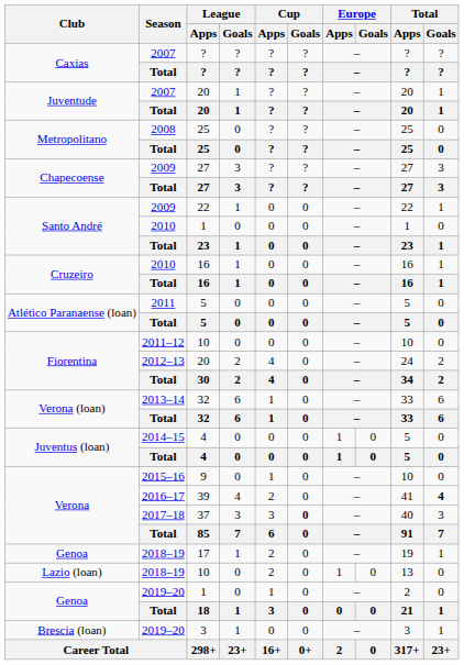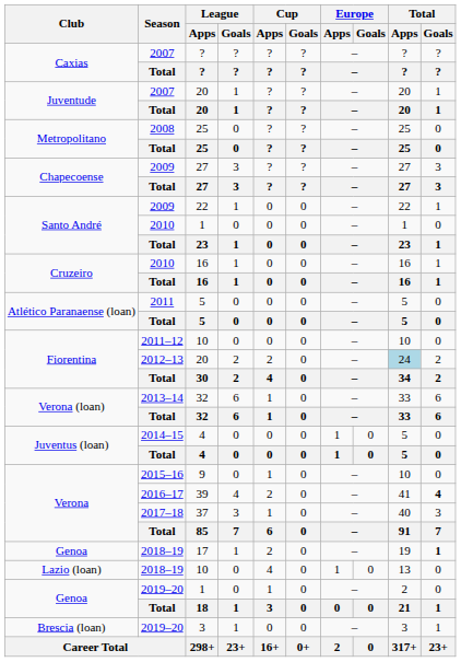 <table class="wikitable" style="text-align: center;">
 <tr>
 <th rowspan="2">Club</th>
 <th rowspan="2">Season</th>
 <th colspan="2">League</th>
 <th colspan="2">Cup</th>
 <th colspan="2"><a href='#'>Europe</a></th>
 <th colspan="2">Total</th>
 </tr>
 <tr>
 <th>Apps</th>
 <th>Goals</th>
 <th>Apps</th>
 <th>Goals</th>
 <th>Apps</th>
 <th>Goals</th>
 <th>Apps</th>
 <th>Goals</th>
 </tr>
 <tr>
 <td rowspan="2"><a href='#'>Caxias</a></td>
 <td><a href='#'>2007</a></td>
 <td>?</td>
 <td>?</td>
 <td>?</td>
 <td>?</td>
 <td colspan="2">–</td>
 <td>?</td>
 <td>?</td>
 </tr>
 <tr>
 <th>Total</th>
 <th>?</th>
 <th>?</th>
 <th>?</th>
 <th>?</th>
 <th colspan="2">–</th>
 <th>?</th>
 <th>?</th>
 </tr>
 <tr>
 <td rowspan="2"><a href='#'>Juventude</a></td>
 <td><a href='#'>2007</a></td>
 <td>20</td>
 <td>1</td>
 <td>?</td>
 <td>?</td>
 <td colspan="2">–</td>
 <td>20</td>
 <td>1</td>
 </tr>
 <tr>
 <th>Total</th>
 <th>20</th>
 <th>1</th>
 <th>?</th>
 <th>?</th>
 <th colspan="2">–</th>
 <th>20</th>
 <th>1</th>
 </tr>
 <tr>
 <td rowspan="2"><a href='#'>Metropolitano</a></td>
 <td><a href='#'>2008</a></td>
 <td>25</td>
 <td>0</td>
 <td>?</td>
 <td>?</td>
 <td colspan="2">–</td>
 <td>25</td>
 <td>0</td>
 </tr>
 <tr>
 <th>Total</th>
 <th>25</th>
 <th>0</th>
 <th>?</th>
 <th>?</th>
 <th colspan="2">–</th>
 <th>25</th>
 <th>0</th>
 </tr>
 <tr>
 <td rowspan="2"><a href='#'>Chapecoense</a></td>
 <td><a href='#'>2009</a></td>
 <td>27</td>
 <td>3</td>
 <td>?</td>
 <td>?</td>
 <td colspan="2">–</td>
 <td>27</td>
 <td>3</td>
 </tr>
 <tr>
 <th>Total</th>
 <th>27</th>
 <th>3</th>
 <th>?</th>
 <th>?</th>
 <th colspan="2">–</th>
 <th>27</th>
 <th>3</th>
 </tr>
 <tr>
 <td rowspan="3"><a href='#'>Santo André</a></td>
 <td><a href='#'>2009</a></td>
 <td>22</td>
 <td>1</td>
 <td>0</td>
 <td>0</td>
 <td colspan="2">–</td>
 <td>22</td>
 <td>1</td>
 </tr>
 <tr>
 <td><a href='#'>2010</a></td>
 <td>1</td>
 <td>0</td>
 <td>0</td>
 <td>0</td>
 <td colspan="2">–</td>
 <td>1</td>
 <td>0</td>
 </tr>
 <tr>
 <th>Total</th>
 <th>23</th>
 <th>1</th>
 <th>0</th>
 <th>0</th>
 <th colspan="2">–</th>
 <th>23</th>
 <th>1</th>
 </tr>
 <tr>
 <td rowspan="2"><a href='#'>Cruzeiro</a></td>
 <td><a href='#'>2010</a></td>
 <td>16</td>
 <td>1</td>
 <td>0</td>
 <td>0</td>
 <td colspan="2">–</td>
 <td>16</td>
 <td>1</td>
 </tr>
 <tr>
 <th>Total</th>
 <th>16</th>
 <th>1</th>
 <th>0</th>
 <th>0</th>
 <th colspan="2">–</th>
 <th>16</th>
 <th>1</th>
 </tr>
 <tr>
 <td rowspan="2"><a href='#'>Atlético Paranaense</a> (loan)</td>
 <td><a href='#'>2011</a></td>
 <td>5</td>
 <td>0</td>
 <td>0</td>
 <td>0</td>
 <td colspan="2">–</td>
 <td>5</td>
 <td>0</td>
 </tr>
 <tr>
 <th>Total</th>
 <th>5</th>
 <th>0</th>
 <th>0</th>
 <th>0</th>
 <th colspan="2">–</th>
 <th>5</th>
 <th>0</th>
 </tr>
 <tr>
 <td rowspan="3"><a href='#'>Fiorentina</a></td>
 <td><a href='#'>2011–12</a></td>
 <td>10</td>
 <td>0</td>
 <td>0</td>
 <td>0</td>
 <td colspan="2">–</td>
 <td>10</td>
 <td>0</td>
 </tr>
 <tr>
 <td><a href='#'>2012–13</a></td>
 <td>20</td>
 <td>2</td>
-<td>4</td>
+<td>2</td>
 <td>0</td>
 <td colspan="2">–</td>
-<td>24</td>
+<td style="background: lightblue;">24</td>
 <td>2</td>
 </tr>
 <tr>
 <th>Total</th>
 <th>30</th>
 <th>2</th>
 <th>4</th>
 <th>0</th>
 <th colspan="2">–</th>
 <th>34</th>
 <th>2</th>
 </tr>
 <tr>
 <td rowspan="2"><a href='#'>Verona</a> (loan)</td>
 <td><a href='#'>2013–14</a></td>
 <td>32</td>
 <td>6</td>
 <td>1</td>
 <td>0</td>
 <td colspan="2">–</td>
 <td>33</td>
 <td>6</td>
 </tr>
 <tr>
 <th>Total</th>
 <th>32</th>
 <th>6</th>
 <th>1</th>
 <th>0</th>
 <th colspan="2">–</th>
 <th>33</th>
 <th>6</th>
 </tr>
 <tr>
 <td rowspan="2"><a href='#'>Juventus</a> (loan)</td>
 <td><a href='#'>2014–15</a></td>
 <td>4</td>
 <td>0</td>
 <td>0</td>
 <td>0</td>
 <td>1</td>
 <td>0</td>
 <td>5</td>
 <td>0</td>
 </tr>
 <tr>
 <th>Total</th>
 <th>4</th>
 <th>0</th>
 <th>0</th>
 <th>0</th>
 <th>1</th>
 <th>0</th>
 <th>5</th>
 <th>0</th>
 </tr>
 <tr>
 <td rowspan="4"><a href='#'>Verona</a></td>
 <td><a href='#'>2015–16</a></td>
 <td>9</td>
 <td>0</td>
 <td>1</td>
 <td>0</td>
 <td colspan="2">–</td>
 <td>10</td>
 <td>0</td>
 </tr>
 <tr>
 <td><a href='#'>2016–17</a></td>
 <td>39</td>
 <td>4</td>
 <td>2</td>
 <td>0</td>
 <td colspan="2">–</td>
 <td>41</td>
 <td><strong>4</strong></td>
 </tr>
 <tr>
 <td><a href='#'>2017–18</a></td>
 <td>37</td>
 <td>3</td>
-<td>3</td>
-<td><strong>0</strong></td>
+<td>1</td>
+<td>0</td>
 <td colspan="2">–</td>
 <td>40</td>
 <td>3</td>
 </tr>
 <tr>
 <th>Total</th>
 <th>85</th>
 <th>7</th>
 <th>6</th>
 <th>0</th>
 <th colspan="2">–</th>
 <th>91</th>
 <th>7</th>
 </tr>
 <tr>
 <td><a href='#'>Genoa</a></td>
 <td><a href='#'>2018–19</a></td>
 <td>17</td>
 <td>1</td>
 <td>2</td>
 <td>0</td>
 <td colspan="2">–</td>
 <td>19</td>
-<td>1</td>
+<td><strong>1</strong></td>
 </tr>
 <tr>
 <td><a href='#'>Lazio</a> (loan)</td>
 <td><a href='#'>2018–19</a></td>
 <td>10</td>
 <td>0</td>
-<td>2</td>
+<td>4</td>
 <td>0</td>
 <td>1</td>
 <td>0</td>
 <td>13</td>
 <td>0</td>
 </tr>
 <tr>
 <td rowspan="2"><a href='#'>Genoa</a></td>
 <td><a href='#'>2019–20</a></td>
 <td>1</td>
 <td>0</td>
 <td>1</td>
 <td>0</td>
 <td colspan="2">–</td>
 <td>2</td>
 <td>0</td>
 </tr>
 <tr>
 <th>Total</th>
 <th>18</th>
 <th>1</th>
 <th>3</th>
 <th>0</th>
 <th>0</th>
 <th>0</th>
 <th>21</th>
 <th>1</th>
 </tr>
 <tr>
 <td rowspan="1"><a href='#'>Brescia</a> (loan)</td>
 <td><a href='#'>2019–20</a></td>
 <td>3</td>
 <td>1</td>
 <td>0</td>
 <td>0</td>
 <td colspan="2">–</td>
 <td>3</td>
 <td>1</td>
 </tr>
 <tr>
 <th colspan="2">Career Total</th>
 <th>298+</th>
 <th>23+</th>
 <th>16+</th>
 <th>0+</th>
 <th>2</th>
 <th>0</th>
 <th>317+</th>
 <th>23+</th>
 </tr>
 </table>
